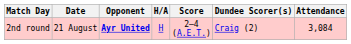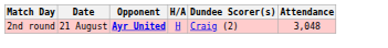 <table class="wikitable" style="text-align:center">
 <tr>
 <th>Match Day</th>
 <th>Date</th>
 <th>Opponent</th>
 <th>H/A</th>
-<th>Score</th>
 <th>Dundee Scorer(s)</th>
 <th>Attendance</th>
 </tr>
 <tr bgcolor="#FFCCCC">
 <td>2nd round</td>
 <td align="left">21 August</td>
 <td align="left"><strong><a href='#'>Ayr United</a></strong></td>
 <td><a href='#'>H</a></td>
-<td>2–4<br>(<a href='#'>A.E.T.</a>)</td>
 <td align="left"><a href='#'>Craig</a> (2)</td>
-<td>3,084</td>
+<td>3,048</td>
 </tr>
 </table>
